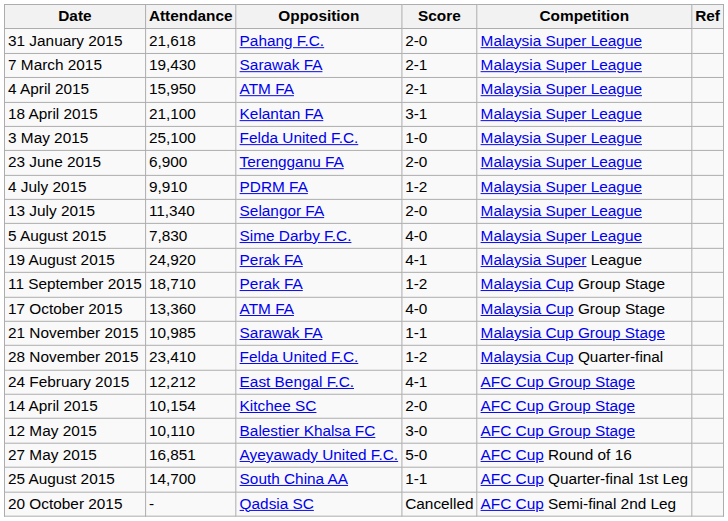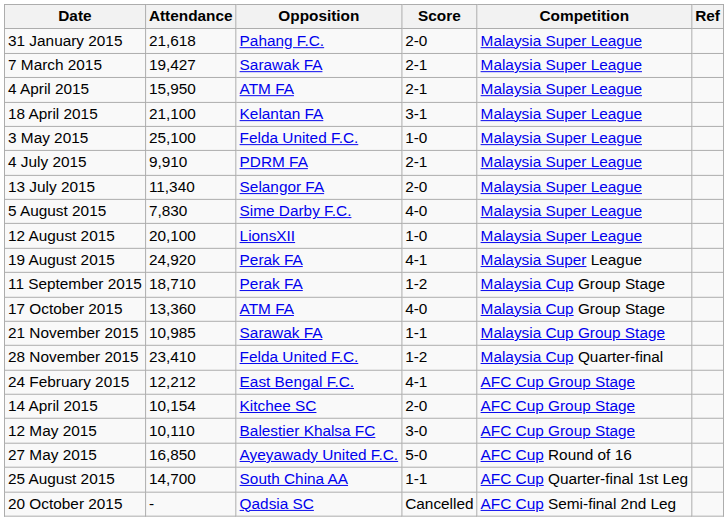 <table class="wikitable sortable">
 <tr>
 <th>Date</th>
 <th>Attendance</th>
 <th>Opposition</th>
 <th>Score</th>
 <th>Competition</th>
 <th>Ref</th>
 </tr>
 <tr>
 <td>31 January 2015</td>
 <td>21,618</td>
 <td><a href='#'>Pahang F.C.</a></td>
 <td>2-0</td>
 <td><a href='#'>Malaysia Super League</a></td>
 <td></td>
 </tr>
 <tr>
 <td>7 March 2015</td>
-<td>19,430</td>
+<td>19,427</td>
 <td><a href='#'>Sarawak FA</a></td>
 <td>2-1</td>
 <td><a href='#'>Malaysia Super League</a></td>
 <td></td>
 </tr>
 <tr>
 <td>4 April 2015</td>
 <td>15,950</td>
 <td><a href='#'>ATM FA</a></td>
 <td>2-1</td>
 <td><a href='#'>Malaysia Super League</a></td>
 <td></td>
 </tr>
 <tr>
 <td>18 April 2015</td>
 <td>21,100</td>
 <td><a href='#'>Kelantan FA</a></td>
 <td>3-1</td>
 <td><a href='#'>Malaysia Super League</a></td>
 <td></td>
 </tr>
 <tr>
 <td>3 May 2015</td>
 <td>25,100</td>
 <td><a href='#'>Felda United F.C.</a></td>
 <td>1-0</td>
 <td><a href='#'>Malaysia Super League</a></td>
 <td></td>
 </tr>
 <tr>
-<td>23 June 2015</td>
-<td>6,900</td>
-<td><a href='#'>Terengganu FA</a></td>
-<td>2-0</td>
-<td><a href='#'>Malaysia Super League</a></td>
-<td></td>
-</tr>
-<tr>
 <td>4 July 2015</td>
 <td>9,910</td>
 <td><a href='#'>PDRM FA</a></td>
-<td>1-2</td>
+<td>2-1</td>
 <td><a href='#'>Malaysia Super League</a></td>
 <td></td>
 </tr>
 <tr>
 <td>13 July 2015</td>
 <td>11,340</td>
 <td><a href='#'>Selangor FA</a></td>
 <td>2-0</td>
 <td><a href='#'>Malaysia Super League</a></td>
 <td></td>
 </tr>
 <tr>
 <td>5 August 2015</td>
 <td>7,830</td>
 <td><a href='#'>Sime Darby F.C.</a></td>
 <td>4-0</td>
+<td><a href='#'>Malaysia Super League</a></td>
+<td></td>
+</tr>
+<tr>
+<td>12 August 2015</td>
+<td>20,100</td>
+<td><a href='#'>LionsXII</a></td>
+<td>1-0</td>
 <td><a href='#'>Malaysia Super League</a></td>
 <td></td>
 </tr>
 <tr>
 <td>19 August 2015</td>
 <td>24,920</td>
 <td><a href='#'>Perak FA</a></td>
 <td>4-1</td>
 <td><a href='#'>Malaysia Super</a> League</td>
 <td></td>
 </tr>
 <tr>
 <td>11 September 2015</td>
 <td>18,710</td>
 <td><a href='#'>Perak FA</a></td>
 <td>1-2</td>
 <td><a href='#'>Malaysia Cup</a> Group Stage</td>
 <td></td>
 </tr>
 <tr>
 <td>17 October 2015</td>
 <td>13,360</td>
 <td><a href='#'>ATM FA</a></td>
 <td>4-0</td>
 <td><a href='#'>Malaysia Cup</a> Group Stage</td>
 <td></td>
 </tr>
 <tr>
 <td>21 November 2015</td>
 <td>10,985</td>
 <td><a href='#'>Sarawak FA</a></td>
 <td>1-1</td>
 <td><a href='#'>Malaysia Cup Group Stage</a></td>
 <td></td>
 </tr>
 <tr>
 <td>28 November 2015</td>
 <td>23,410</td>
 <td><a href='#'>Felda United F.C.</a></td>
 <td>1-2</td>
 <td><a href='#'>Malaysia Cup</a> Quarter-final</td>
 <td></td>
 </tr>
 <tr>
 <td>24 February 2015</td>
 <td>12,212</td>
 <td><a href='#'>East Bengal F.C.</a></td>
 <td>4-1</td>
 <td><a href='#'>AFC Cup Group Stage</a></td>
 <td></td>
 </tr>
 <tr>
 <td>14 April 2015</td>
 <td>10,154</td>
 <td><a href='#'>Kitchee SC</a></td>
 <td>2-0</td>
 <td><a href='#'>AFC Cup Group Stage</a></td>
 <td></td>
 </tr>
 <tr>
 <td>12 May 2015</td>
 <td>10,110</td>
 <td><a href='#'>Balestier Khalsa FC</a></td>
 <td>3-0</td>
 <td><a href='#'>AFC Cup Group Stage</a></td>
 <td></td>
 </tr>
 <tr>
 <td>27 May 2015</td>
-<td>16,851</td>
+<td>16,850</td>
 <td><a href='#'>Ayeyawady United F.C.</a></td>
 <td>5-0</td>
 <td><a href='#'>AFC Cup</a> Round of 16</td>
 <td></td>
 </tr>
 <tr>
 <td>25 August 2015</td>
 <td>14,700</td>
 <td><a href='#'>South China AA</a></td>
 <td>1-1</td>
 <td><a href='#'>AFC Cup</a> Quarter-final 1st Leg</td>
 <td></td>
 </tr>
 <tr>
 <td>20 October 2015</td>
 <td>-</td>
 <td><a href='#'>Qadsia SC</a></td>
 <td>Cancelled</td>
 <td><a href='#'>AFC Cup</a> Semi-final 2nd Leg</td>
 <td></td>
 </tr>
 </table>
